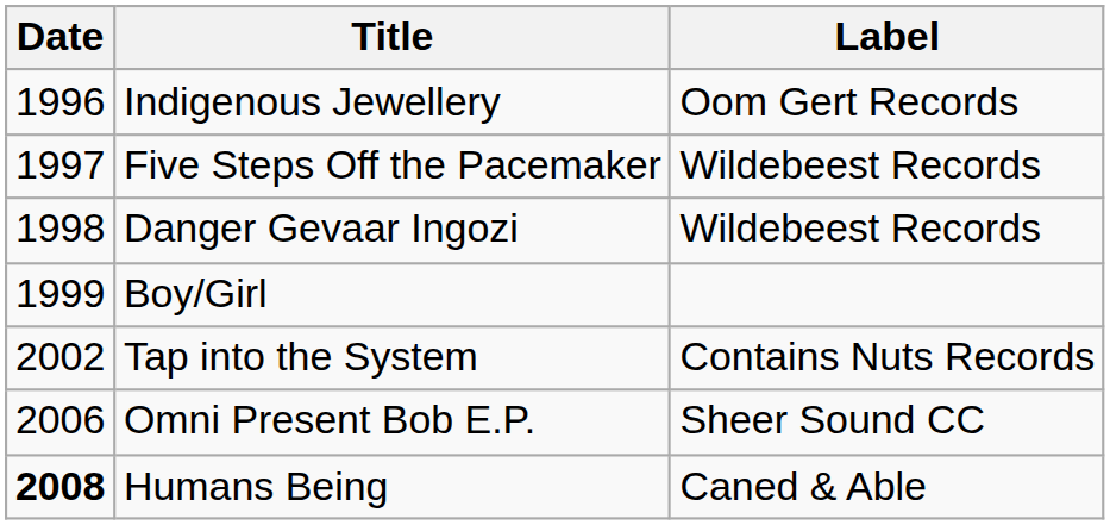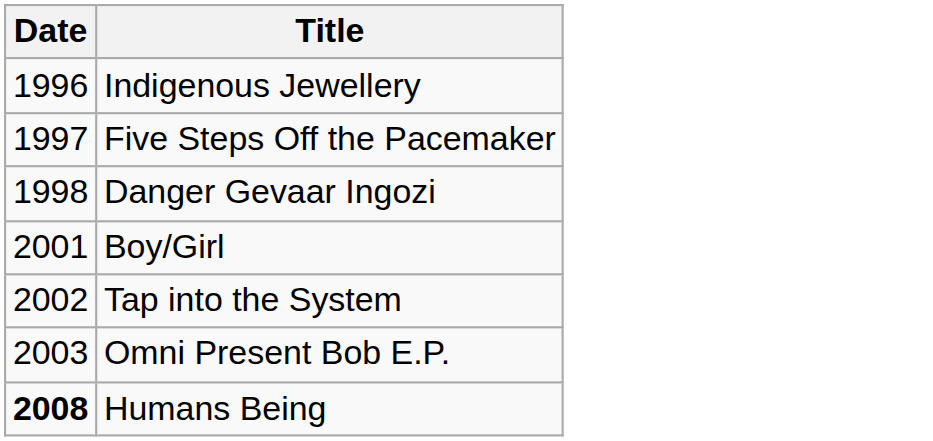 <table class="wikitable">
 <tr>
 <th>Date</th>
 <th>Title</th>
-<th>Label</th>
 </tr>
 <tr>
 <td>1996</td>
 <td>Indigenous Jewellery</td>
-<td>Oom Gert Records</td>
 </tr>
 <tr>
 <td>1997</td>
 <td>Five Steps Off the Pacemaker</td>
-<td>Wildebeest Records</td>
 </tr>
 <tr>
 <td>1998</td>
 <td>Danger Gevaar Ingozi</td>
-<td>Wildebeest Records</td>
 </tr>
 <tr>
-<td>1999</td>
+<td>2001</td>
 <td>Boy/Girl</td>
-<td></td>
 </tr>
 <tr>
 <td>2002</td>
 <td>Tap into the System</td>
-<td>Contains Nuts Records</td>
 </tr>
 <tr>
-<td>2006</td>
+<td>2003</td>
 <td>Omni Present Bob E.P.</td>
-<td>Sheer Sound CC</td>
 </tr>
 <tr>
 <td><strong>2008</strong></td>
 <td>Humans Being</td>
-<td>Caned & Able</td>
 </tr>
 </table>
